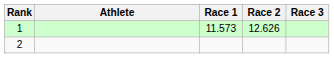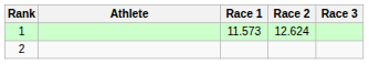 <table class=wikitable style="text-align:center">
 <tr>
 <th width=40>Rank</th>
 <th width=250>Athlete</th>
 <th width=60>Race 1</th>
 <th width=60>Race 2</th>
 <th width=60>Race 3</th>
 </tr>
 <tr bgcolor=ccffcc>
 <td>1</td>
 <td align=left></td>
 <td>11.573</td>
-<td>12.626</td>
+<td>12.624</td>
 <td></td>
 </tr>
 <tr>
 <td>2</td>
 <td align=left></td>
 <td></td>
 <td></td>
 <td></td>
 </tr>
 </table>
